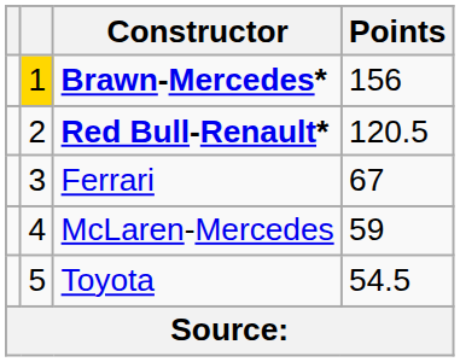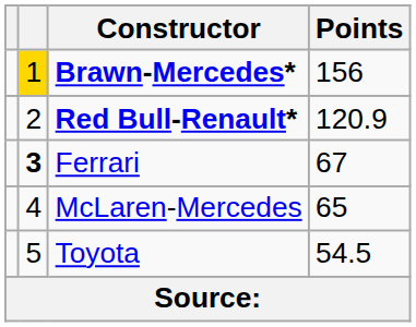 <table class="wikitable" style="font-size: 85%;">
 <tr>
 <th></th>
 <th></th>
 <th>Constructor</th>
 <th>Points</th>
 </tr>
 <tr>
 <td></td>
 <td align="center" style="background: gold;">1</td>
 <td> <strong><a href='#'>Brawn</a>-<a href='#'>Mercedes</a>*</strong></td>
 <td>156</td>
 </tr>
 <tr>
 <td></td>
 <td align="center">2</td>
 <td> <strong><a href='#'>Red Bull</a>-<a href='#'>Renault</a>*</strong></td>
-<td>120.5</td>
+<td>120.9</td>
 </tr>
 <tr>
 <td></td>
-<td align="center">3</td>
+<td align="center"><strong>3</strong></td>
 <td> <a href='#'>Ferrari</a></td>
 <td>67</td>
 </tr>
 <tr>
 <td></td>
 <td align="center">4</td>
 <td> <a href='#'>McLaren</a>-<a href='#'>Mercedes</a></td>
-<td>59</td>
+<td>65</td>
 </tr>
 <tr>
 <td></td>
 <td align="center">5</td>
 <td> <a href='#'>Toyota</a></td>
 <td>54.5</td>
 </tr>
 <tr>
 <th colspan=4>Source: </th>
 </tr>
 </table>
